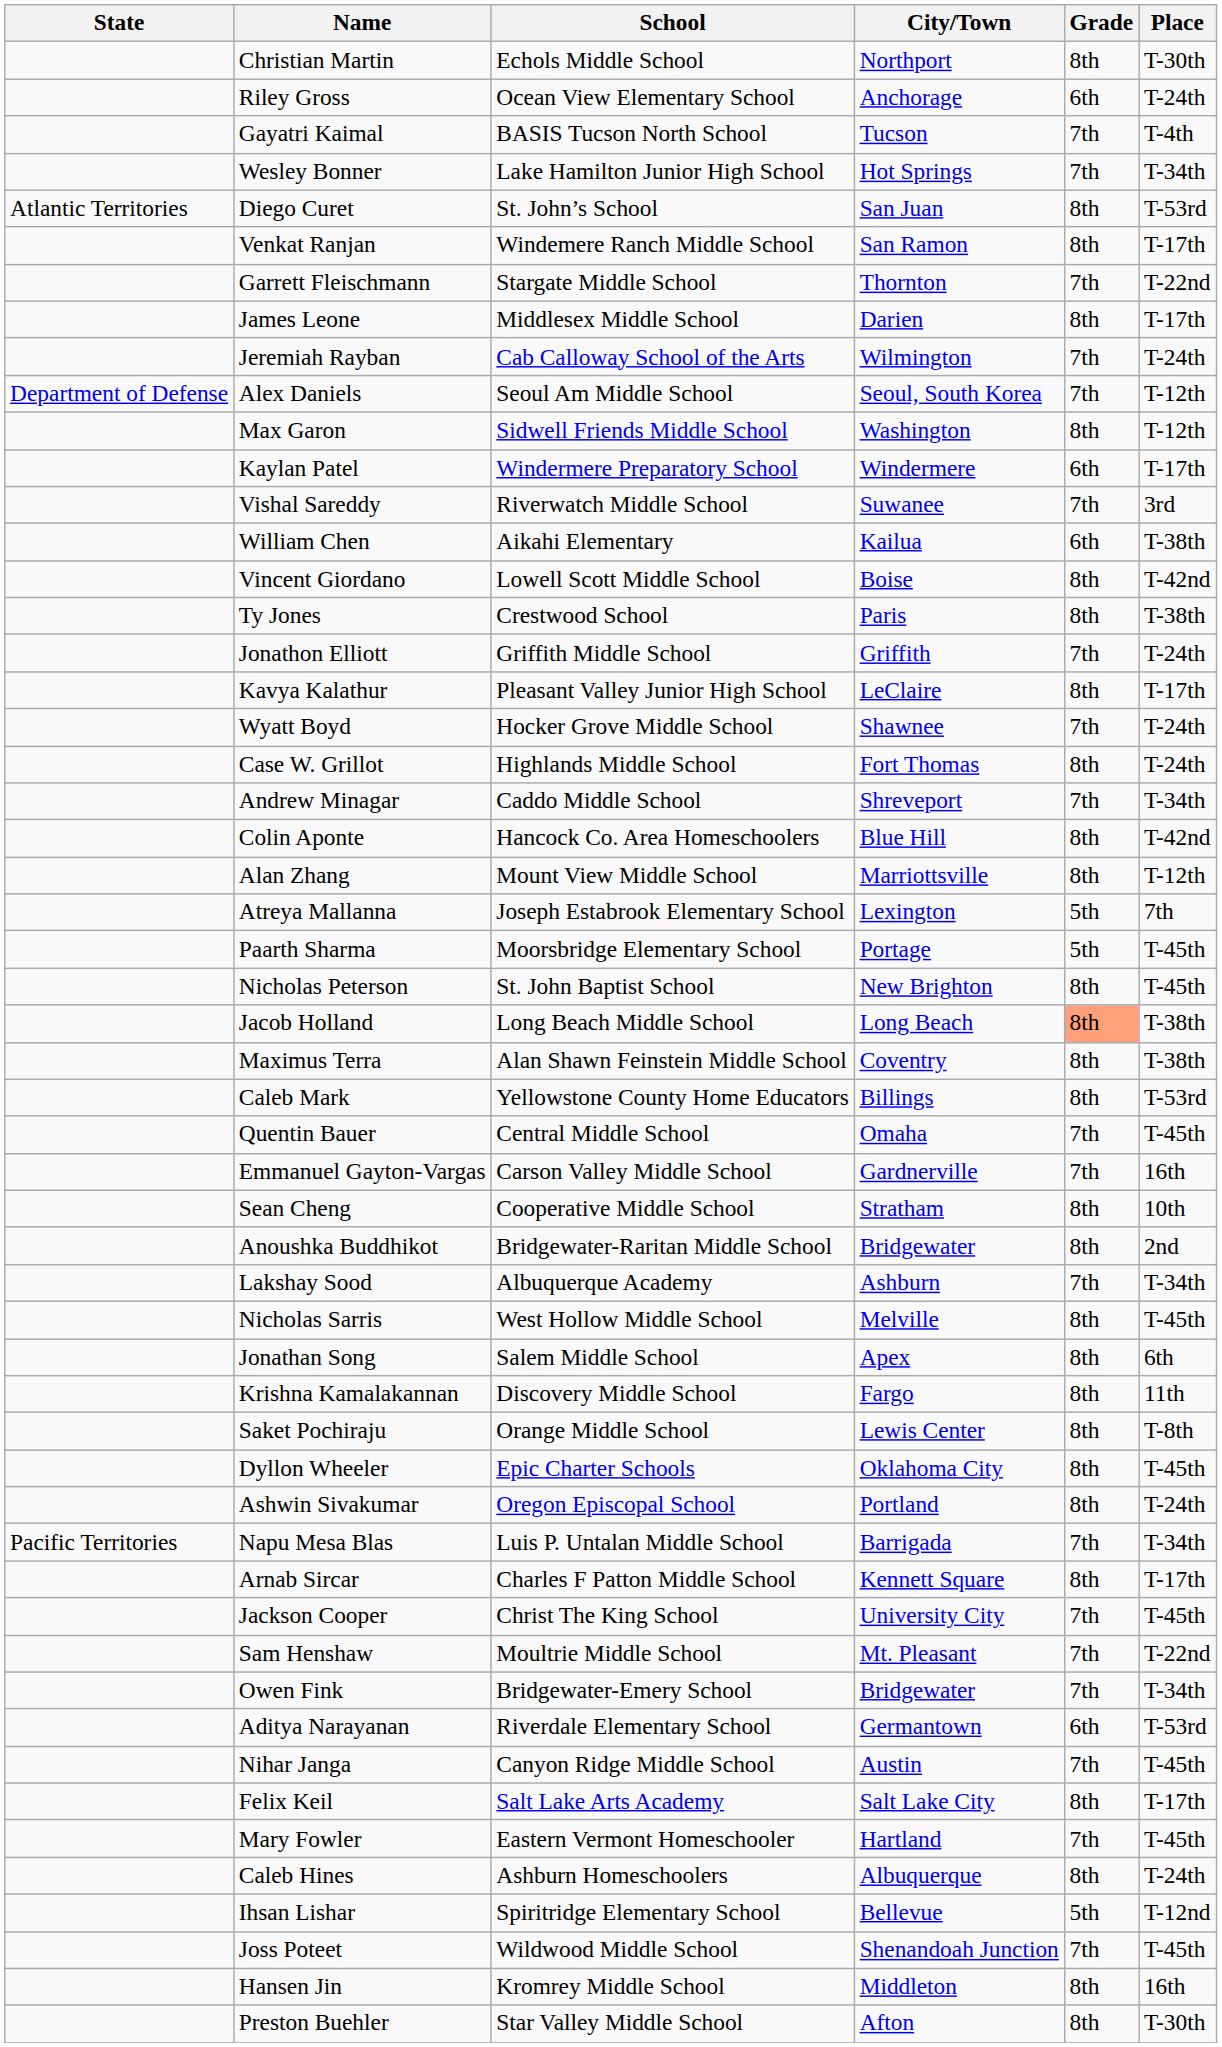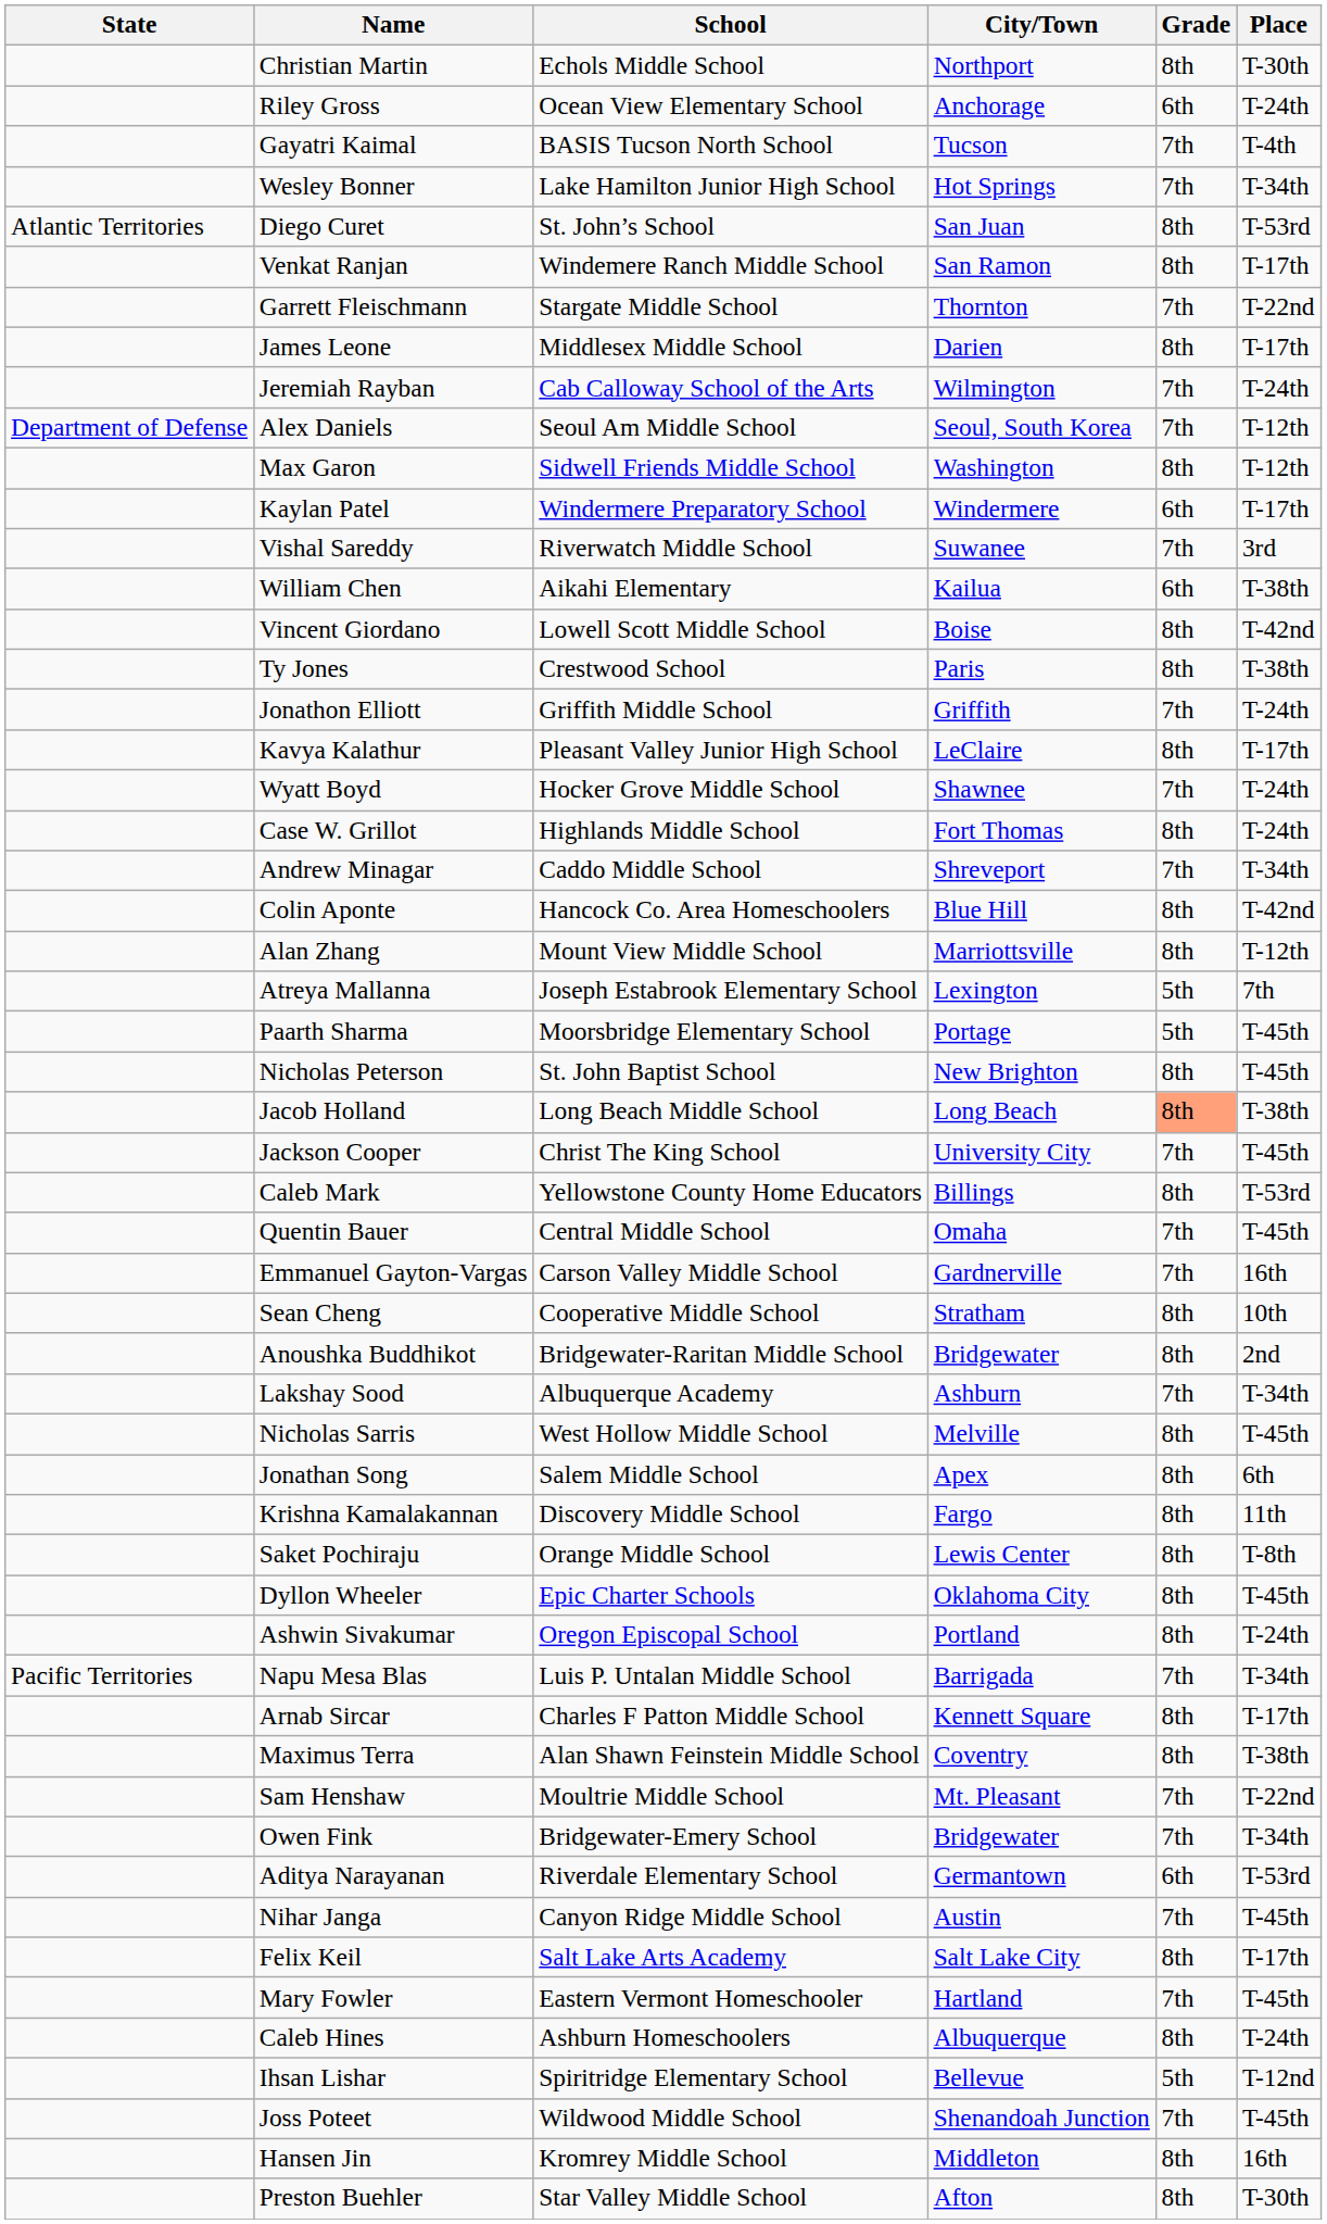 <table class="wikitable sortable">
 <tr>
 <th scope="col"><strong>State</strong></th>
 <th scope="col"><strong>Name</strong></th>
 <th scope="col"><strong>School</strong></th>
 <th scope="col"><strong>City/Town</strong></th>
 <th scope="col"><strong>Grade</strong></th>
 <th scope="col"><strong>Place</strong></th>
 </tr>
 <tr>
 <td></td>
 <td>Christian Martin</td>
 <td>Echols Middle School</td>
 <td><a href='#'>Northport</a></td>
 <td>8th</td>
 <td>T-30th</td>
 </tr>
 <tr>
 <td></td>
 <td>Riley Gross</td>
 <td>Ocean View Elementary School</td>
 <td><a href='#'>Anchorage</a></td>
 <td>6th</td>
 <td>T-24th</td>
 </tr>
 <tr>
 <td></td>
 <td>Gayatri Kaimal</td>
 <td>BASIS Tucson North School</td>
 <td><a href='#'>Tucson</a></td>
 <td>7th</td>
 <td>T-4th</td>
 </tr>
 <tr>
 <td></td>
 <td>Wesley Bonner</td>
 <td>Lake Hamilton Junior High School</td>
 <td><a href='#'>Hot Springs</a></td>
 <td>7th</td>
 <td>T-34th</td>
 </tr>
 <tr>
 <td>  Atlantic Territories</td>
 <td>Diego Curet</td>
 <td>St. John’s School</td>
 <td><a href='#'>San Juan</a></td>
 <td>8th</td>
 <td>T-53rd</td>
 </tr>
 <tr>
 <td></td>
 <td>Venkat Ranjan</td>
 <td>Windemere Ranch Middle School</td>
 <td><a href='#'>San Ramon</a></td>
 <td>8th</td>
 <td>T-17th</td>
 </tr>
 <tr>
 <td></td>
 <td>Garrett Fleischmann</td>
 <td>Stargate Middle School</td>
 <td><a href='#'>Thornton</a></td>
 <td>7th</td>
 <td>T-22nd</td>
 </tr>
 <tr>
 <td></td>
 <td>James Leone</td>
 <td>Middlesex Middle School</td>
 <td><a href='#'>Darien</a></td>
 <td>8th</td>
 <td>T-17th</td>
 </tr>
 <tr>
 <td></td>
 <td>Jeremiah Rayban</td>
 <td><a href='#'>Cab Calloway School of the Arts</a></td>
 <td><a href='#'>Wilmington</a></td>
 <td>7th</td>
 <td>T-24th</td>
 </tr>
 <tr>
 <td> <a href='#'>Department of Defense</a></td>
 <td>Alex Daniels</td>
 <td>Seoul Am Middle School</td>
 <td><a href='#'>Seoul, South Korea</a></td>
 <td>7th</td>
 <td>T-12th</td>
 </tr>
 <tr>
 <td></td>
 <td>Max Garon</td>
 <td><a href='#'>Sidwell Friends Middle School</a></td>
 <td><a href='#'>Washington</a></td>
 <td>8th</td>
 <td>T-12th</td>
 </tr>
 <tr>
 <td></td>
 <td>Kaylan Patel</td>
 <td><a href='#'>Windermere Preparatory School</a></td>
 <td><a href='#'>Windermere</a></td>
 <td>6th</td>
 <td>T-17th</td>
 </tr>
 <tr>
 <td></td>
 <td>Vishal Sareddy</td>
 <td>Riverwatch Middle School</td>
 <td><a href='#'>Suwanee</a></td>
 <td>7th</td>
 <td>3rd</td>
 </tr>
 <tr>
 <td></td>
 <td>William Chen</td>
 <td>Aikahi Elementary</td>
 <td><a href='#'>Kailua</a></td>
 <td>6th</td>
 <td>T-38th</td>
 </tr>
 <tr>
 <td></td>
 <td>Vincent Giordano</td>
 <td>Lowell Scott Middle School</td>
 <td><a href='#'>Boise</a></td>
 <td>8th</td>
 <td>T-42nd</td>
 </tr>
 <tr>
 <td></td>
 <td>Ty Jones</td>
 <td>Crestwood School</td>
 <td><a href='#'>Paris</a></td>
 <td>8th</td>
 <td>T-38th</td>
 </tr>
 <tr>
 <td></td>
 <td>Jonathon Elliott</td>
 <td>Griffith Middle School</td>
 <td><a href='#'>Griffith</a></td>
 <td>7th</td>
 <td>T-24th</td>
 </tr>
 <tr>
 <td></td>
 <td>Kavya Kalathur</td>
 <td>Pleasant Valley Junior High School</td>
 <td><a href='#'>LeClaire</a></td>
 <td>8th</td>
 <td>T-17th</td>
 </tr>
 <tr>
 <td></td>
 <td>Wyatt Boyd</td>
 <td>Hocker Grove Middle School</td>
 <td><a href='#'>Shawnee</a></td>
 <td>7th</td>
 <td>T-24th</td>
 </tr>
 <tr>
 <td></td>
 <td>Case W. Grillot</td>
 <td>Highlands Middle School</td>
 <td><a href='#'>Fort Thomas</a></td>
 <td>8th</td>
 <td>T-24th</td>
 </tr>
 <tr>
 <td></td>
 <td>Andrew Minagar</td>
 <td>Caddo Middle School</td>
 <td><a href='#'>Shreveport</a></td>
 <td>7th</td>
 <td>T-34th</td>
 </tr>
 <tr>
 <td></td>
 <td>Colin Aponte</td>
 <td>Hancock Co. Area Homeschoolers</td>
 <td><a href='#'>Blue Hill</a></td>
 <td>8th</td>
 <td>T-42nd</td>
 </tr>
 <tr>
 <td></td>
 <td>Alan Zhang</td>
 <td>Mount View Middle School</td>
 <td><a href='#'>Marriottsville</a></td>
 <td>8th</td>
 <td>T-12th</td>
 </tr>
 <tr>
 <td></td>
 <td>Atreya Mallanna</td>
 <td>Joseph Estabrook Elementary School</td>
 <td><a href='#'>Lexington</a></td>
 <td>5th</td>
 <td>7th</td>
 </tr>
 <tr>
 <td></td>
 <td>Paarth Sharma</td>
 <td>Moorsbridge Elementary School</td>
 <td><a href='#'>Portage</a></td>
 <td>5th</td>
 <td>T-45th</td>
 </tr>
 <tr>
 <td></td>
 <td>Nicholas Peterson</td>
 <td>St. John Baptist School</td>
 <td><a href='#'>New Brighton</a></td>
 <td>8th</td>
 <td>T-45th</td>
 </tr>
 <tr>
 <td></td>
 <td>Jacob Holland</td>
 <td>Long Beach Middle School</td>
 <td><a href='#'>Long Beach</a></td>
 <td style="background: lightsalmon;">8th</td>
 <td>T-38th</td>
 </tr>
 <tr>
 <td></td>
-<td>Maximus Terra</td>
-<td>Alan Shawn Feinstein Middle School</td>
-<td><a href='#'>Coventry</a></td>
-<td>8th</td>
-<td>T-38th</td>
+<td>Jackson Cooper</td>
+<td>Christ The King School</td>
+<td><a href='#'>University City</a></td>
+<td>7th</td>
+<td>T-45th</td>
 </tr>
 <tr>
 <td></td>
 <td>Caleb Mark</td>
 <td>Yellowstone County Home Educators</td>
 <td><a href='#'>Billings</a></td>
 <td>8th</td>
 <td>T-53rd</td>
 </tr>
 <tr>
 <td></td>
 <td>Quentin Bauer</td>
 <td>Central Middle School</td>
 <td><a href='#'>Omaha</a></td>
 <td>7th</td>
 <td>T-45th</td>
 </tr>
 <tr>
 <td></td>
 <td>Emmanuel Gayton-Vargas</td>
 <td>Carson Valley Middle School</td>
 <td><a href='#'>Gardnerville</a></td>
 <td>7th</td>
 <td>16th</td>
 </tr>
 <tr>
 <td></td>
 <td>Sean Cheng</td>
 <td>Cooperative Middle School</td>
 <td><a href='#'>Stratham</a></td>
 <td>8th</td>
 <td>10th</td>
 </tr>
 <tr>
 <td></td>
 <td>Anoushka Buddhikot</td>
 <td>Bridgewater-Raritan Middle School</td>
 <td><a href='#'>Bridgewater</a></td>
 <td>8th</td>
 <td>2nd</td>
 </tr>
 <tr>
 <td></td>
 <td>Lakshay Sood</td>
 <td>Albuquerque Academy</td>
 <td><a href='#'>Ashburn</a></td>
 <td>7th</td>
 <td>T-34th</td>
 </tr>
 <tr>
 <td></td>
 <td>Nicholas Sarris</td>
 <td>West Hollow Middle School</td>
 <td><a href='#'>Melville</a></td>
 <td>8th</td>
 <td>T-45th</td>
 </tr>
 <tr>
 <td></td>
 <td>Jonathan Song</td>
 <td>Salem Middle School</td>
 <td><a href='#'>Apex</a></td>
 <td>8th</td>
 <td>6th</td>
 </tr>
 <tr>
 <td></td>
 <td>Krishna Kamalakannan</td>
 <td>Discovery Middle School</td>
 <td><a href='#'>Fargo</a></td>
 <td>8th</td>
 <td>11th</td>
 </tr>
 <tr>
 <td></td>
 <td>Saket Pochiraju</td>
 <td>Orange Middle School</td>
 <td><a href='#'>Lewis Center</a></td>
 <td>8th</td>
 <td>T-8th</td>
 </tr>
 <tr>
 <td></td>
 <td>Dyllon Wheeler</td>
 <td><a href='#'>Epic Charter Schools</a></td>
 <td><a href='#'>Oklahoma City</a></td>
 <td>8th</td>
 <td>T-45th</td>
 </tr>
 <tr>
 <td></td>
 <td>Ashwin Sivakumar</td>
 <td><a href='#'>Oregon Episcopal School</a></td>
 <td><a href='#'>Portland</a></td>
 <td>8th</td>
 <td>T-24th</td>
 </tr>
 <tr>
 <td>   Pacific Territories</td>
 <td>Napu Mesa Blas</td>
 <td>Luis P. Untalan Middle School</td>
 <td><a href='#'>Barrigada</a></td>
 <td>7th</td>
 <td>T-34th</td>
 </tr>
 <tr>
 <td></td>
 <td>Arnab Sircar</td>
 <td>Charles F Patton Middle School</td>
 <td><a href='#'>Kennett Square</a></td>
 <td>8th</td>
 <td>T-17th</td>
 </tr>
 <tr>
 <td></td>
-<td>Jackson Cooper</td>
-<td>Christ The King School</td>
-<td><a href='#'>University City</a></td>
-<td>7th</td>
-<td>T-45th</td>
+<td>Maximus Terra</td>
+<td>Alan Shawn Feinstein Middle School</td>
+<td><a href='#'>Coventry</a></td>
+<td>8th</td>
+<td>T-38th</td>
 </tr>
 <tr>
 <td></td>
 <td>Sam Henshaw</td>
 <td>Moultrie Middle School</td>
 <td><a href='#'>Mt. Pleasant</a></td>
 <td>7th</td>
 <td>T-22nd</td>
 </tr>
 <tr>
 <td></td>
 <td>Owen Fink</td>
 <td>Bridgewater-Emery School</td>
 <td><a href='#'>Bridgewater</a></td>
 <td>7th</td>
 <td>T-34th</td>
 </tr>
 <tr>
 <td></td>
 <td>Aditya Narayanan</td>
 <td>Riverdale Elementary School</td>
 <td><a href='#'>Germantown</a></td>
 <td>6th</td>
 <td>T-53rd</td>
 </tr>
 <tr>
 <td></td>
 <td>Nihar Janga</td>
 <td>Canyon Ridge Middle School</td>
 <td><a href='#'>Austin</a></td>
 <td>7th</td>
 <td>T-45th</td>
 </tr>
 <tr>
 <td></td>
 <td>Felix Keil</td>
 <td><a href='#'>Salt Lake Arts Academy</a></td>
 <td><a href='#'>Salt Lake City</a></td>
 <td>8th</td>
 <td>T-17th</td>
 </tr>
 <tr>
 <td></td>
 <td>Mary Fowler</td>
 <td>Eastern Vermont Homeschooler</td>
 <td><a href='#'>Hartland</a></td>
 <td>7th</td>
 <td>T-45th</td>
 </tr>
 <tr>
 <td></td>
 <td>Caleb Hines</td>
 <td>Ashburn Homeschoolers</td>
 <td><a href='#'>Albuquerque</a></td>
 <td>8th</td>
 <td>T-24th</td>
 </tr>
 <tr>
 <td></td>
 <td>Ihsan Lishar</td>
 <td>Spiritridge Elementary School</td>
 <td><a href='#'>Bellevue</a></td>
 <td>5th</td>
 <td>T-12nd</td>
 </tr>
 <tr>
 <td></td>
 <td>Joss Poteet</td>
 <td>Wildwood Middle School</td>
 <td><a href='#'>Shenandoah Junction</a></td>
 <td>7th</td>
 <td>T-45th</td>
 </tr>
 <tr>
 <td></td>
 <td>Hansen Jin</td>
 <td>Kromrey Middle School</td>
 <td><a href='#'>Middleton</a></td>
 <td>8th</td>
 <td>16th</td>
 </tr>
 <tr>
 <td></td>
 <td>Preston Buehler</td>
 <td>Star Valley Middle School</td>
 <td><a href='#'>Afton</a></td>
 <td>8th</td>
 <td>T-30th</td>
 </tr>
 </table>
